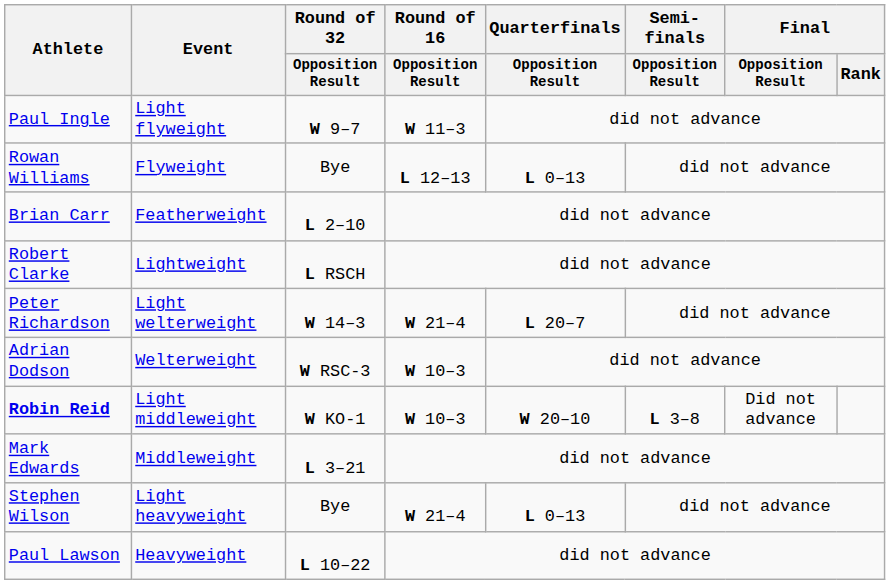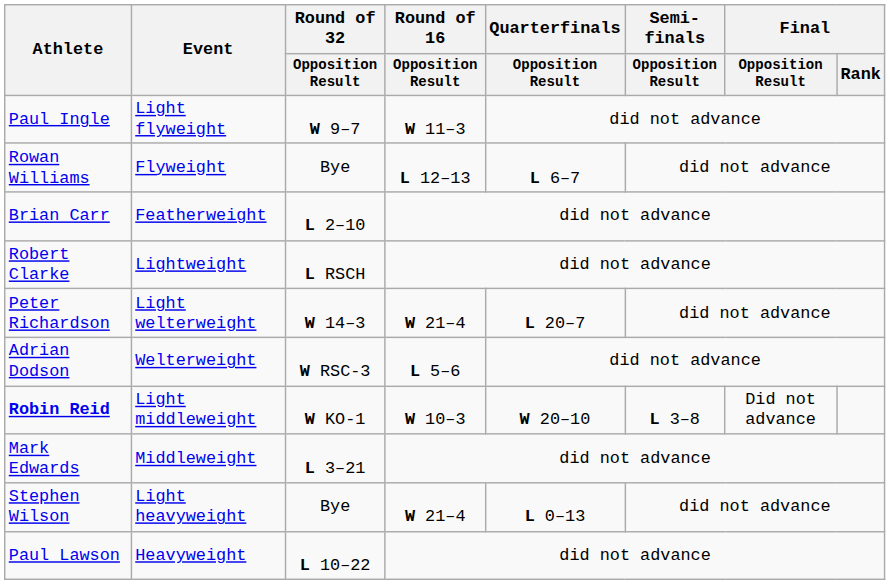 <table class=wikitable style="font-size:90%">
 <tr>
 <th rowspan="2">Athlete</th>
 <th rowspan="2">Event</th>
 <th>Round of 32</th>
 <th>Round of 16</th>
 <th>Quarterfinals</th>
 <th>Semi-finals</th>
 <th colspan="2">Final</th>
 </tr>
 <tr>
 <th style="line-height:1em"><small>Opposition<br>Result</small></th>
 <th style="line-height:1em"><small>Opposition<br>Result</small></th>
 <th style="line-height:1em"><small>Opposition<br>Result</small></th>
 <th style="line-height:1em"><small>Opposition<br>Result</small></th>
 <th style="line-height:1em"><small>Opposition<br>Result</small></th>
 <th>Rank</th>
 </tr>
 <tr>
 <td><a href='#'>Paul Ingle</a></td>
 <td><a href='#'>Light flyweight</a></td>
 <td style="text-align:center;"><br><strong>W</strong> 9–7</td>
 <td style="text-align:center;"><br><strong>W</strong> 11–3</td>
 <td style="text-align:center;" colspan="4">did not advance</td>
 </tr>
 <tr>
 <td><a href='#'>Rowan Williams</a></td>
 <td><a href='#'>Flyweight</a></td>
 <td style="text-align:center;">Bye</td>
 <td style="text-align:center;"><br><strong>L</strong> 12–13</td>
-<td style="text-align:center;"><br><strong>L</strong> 0–13</td>
+<td style="text-align:center;"><br><strong>L</strong> 6–7</td>
 <td style="text-align:center;" colspan="3">did not advance</td>
 </tr>
 <tr>
 <td><a href='#'>Brian Carr</a></td>
 <td><a href='#'>Featherweight</a></td>
 <td style="text-align:center;"><br><strong>L</strong> 2–10</td>
 <td style="text-align:center;" colspan="5">did not advance</td>
 </tr>
 <tr>
 <td><a href='#'>Robert Clarke</a></td>
 <td><a href='#'>Lightweight</a></td>
 <td style="text-align:center;"><br><strong>L</strong> RSCH</td>
 <td style="text-align:center;" colspan="5">did not advance</td>
 </tr>
 <tr>
 <td><a href='#'>Peter Richardson</a></td>
 <td><a href='#'>Light welterweight</a></td>
 <td style="text-align:center;"><br><strong>W</strong> 14–3</td>
 <td style="text-align:center;"><br><strong>W</strong> 21–4</td>
 <td style="text-align:center;"><br><strong>L</strong> 20–7</td>
 <td style="text-align:center;" colspan="3">did not advance</td>
 </tr>
 <tr>
 <td><a href='#'>Adrian Dodson</a></td>
 <td><a href='#'>Welterweight</a></td>
 <td style="text-align:center;"><br><strong>W</strong> RSC-3</td>
-<td style="text-align:center;"><br><strong>W</strong> 10–3</td>
+<td style="text-align:center;"><br><strong>L</strong> 5–6</td>
 <td style="text-align:center;" colspan="4">did not advance</td>
 </tr>
 <tr>
 <td><strong><a href='#'>Robin Reid</a></strong></td>
 <td><a href='#'>Light middleweight</a></td>
 <td style="text-align:center;"><br><strong>W</strong> KO-1</td>
 <td style="text-align:center;"><br><strong>W</strong> 10–3</td>
 <td style="text-align:center;"><br><strong>W</strong> 20–10</td>
 <td style="text-align:center;"><br><strong>L</strong> 3–8</td>
 <td style="text-align:center;">Did not advance</td>
 <td style="text-align:center;"></td>
 </tr>
 <tr>
 <td><a href='#'>Mark Edwards</a></td>
 <td><a href='#'>Middleweight</a></td>
 <td style="text-align:center;"><br><strong>L</strong> 3–21</td>
 <td style="text-align:center;" colspan="5">did not advance</td>
 </tr>
 <tr>
 <td><a href='#'>Stephen Wilson</a></td>
 <td><a href='#'>Light heavyweight</a></td>
 <td style="text-align:center;">Bye</td>
 <td style="text-align:center;"><br><strong>W</strong> 21–4</td>
 <td style="text-align:center;"><br><strong>L</strong> 0–13</td>
 <td style="text-align:center;" colspan="3">did not advance</td>
 </tr>
 <tr>
 <td><a href='#'>Paul Lawson</a></td>
 <td><a href='#'>Heavyweight</a></td>
 <td style="text-align:center;"><br><strong>L</strong> 10–22</td>
 <td style="text-align:center;" colspan="5">did not advance</td>
 </tr>
 </table>
